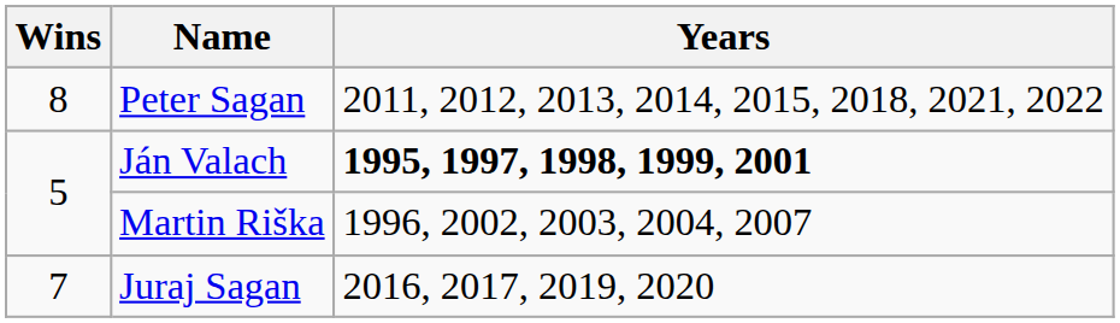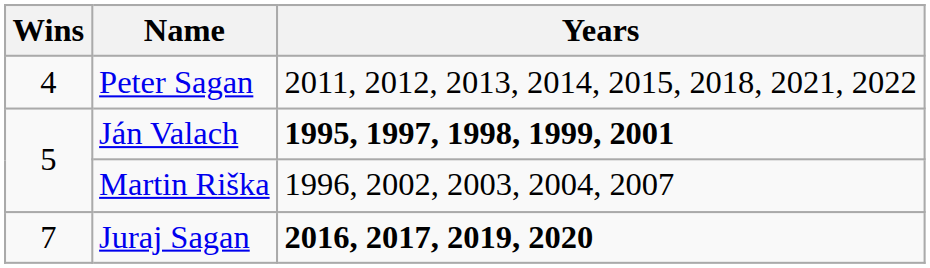 <table class="wikitable">
 <tr>
 <th>Wins</th>
 <th>Name</th>
 <th>Years</th>
 </tr>
 <tr>
-<td align=center>8</td>
+<td align=center>4</td>
 <td><a href='#'>Peter Sagan</a></td>
 <td>2011, 2012, 2013, 2014, 2015, 2018, 2021, 2022</td>
 </tr>
 <tr>
 <td rowspan=2 align=center>5</td>
 <td><a href='#'>Ján Valach</a></td>
 <td><strong>1995, 1997, 1998, 1999, 2001</strong></td>
 </tr>
 <tr>
 <td><a href='#'>Martin Riška</a></td>
 <td>1996, 2002, 2003, 2004, 2007</td>
 </tr>
 <tr>
 <td align=center>7</td>
 <td><a href='#'>Juraj Sagan</a></td>
-<td>2016, 2017, 2019, 2020</td>
+<td><strong>2016, 2017, 2019, 2020</strong></td>
 </tr>
 </table>
